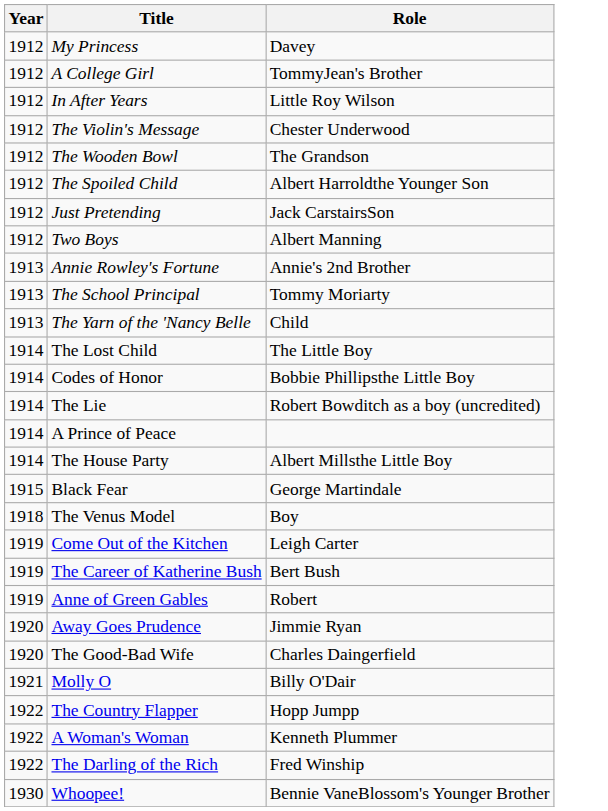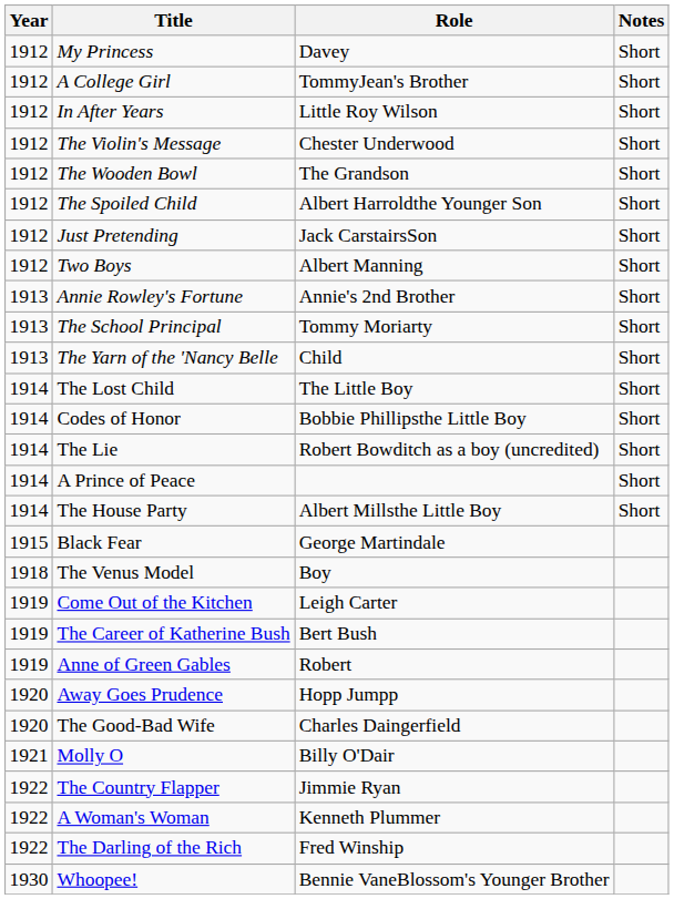 <table class="wikitable">
 <tr>
 <th>Year</th>
 <th>Title</th>
 <th>Role</th>
+<th>Notes</th>
 </tr>
 <tr>
 <td>1912</td>
 <td><em>My Princess </em></td>
 <td>Davey</td>
+<td>Short</td>
 </tr>
 <tr>
 <td>1912</td>
 <td><em>A College Girl </em></td>
 <td>TommyJean's Brother</td>
+<td>Short</td>
 </tr>
 <tr>
 <td>1912</td>
 <td><em>In After Years</em></td>
 <td>Little Roy Wilson</td>
+<td>Short</td>
 </tr>
 <tr>
 <td>1912</td>
 <td><em>The Violin's Message</em></td>
 <td>Chester Underwood</td>
+<td>Short</td>
 </tr>
 <tr>
 <td>1912</td>
 <td><em>The Wooden Bowl</em></td>
 <td>The Grandson</td>
+<td>Short</td>
 </tr>
 <tr>
 <td>1912</td>
 <td><em>The Spoiled Child</em></td>
 <td>Albert Harroldthe Younger Son</td>
+<td>Short</td>
 </tr>
 <tr>
 <td>1912</td>
 <td><em>Just Pretending</em></td>
 <td>Jack CarstairsSon</td>
+<td>Short</td>
 </tr>
 <tr>
 <td>1912</td>
 <td><em>Two Boys</em></td>
 <td>Albert Manning</td>
+<td>Short</td>
 </tr>
 <tr>
 <td>1913</td>
 <td><em>Annie Rowley's Fortune</em></td>
 <td>Annie's 2nd Brother</td>
+<td>Short</td>
 </tr>
 <tr>
 <td>1913</td>
 <td><em>The School Principal</em></td>
 <td>Tommy Moriarty</td>
+<td>Short</td>
 </tr>
 <tr>
 <td>1913</td>
 <td><em>The Yarn of the 'Nancy Belle<strong></td>
 <td>Child</td>
+<td>Short</td>
 </tr>
 <tr>
 <td>1914</td>
 <td></em>The Lost Child<em></td>
 <td>The Little Boy</td>
+<td>Short</td>
 </tr>
 <tr>
 <td>1914</td>
 <td></em>Codes of Honor<em></td>
 <td>Bobbie Phillipsthe Little Boy</td>
+<td>Short</td>
 </tr>
 <tr>
 <td>1914</td>
 <td></em>The Lie<em></td>
 <td>Robert Bowditch as a boy (uncredited)</td>
+<td>Short</td>
 </tr>
 <tr>
 <td>1914</td>
 <td></em>A Prince of Peace<em></td>
 <td></td>
+<td>Short</td>
 </tr>
 <tr>
 <td>1914</td>
 <td></em>The House Party<em></td>
 <td>Albert Millsthe Little Boy</td>
+<td>Short</td>
 </tr>
 <tr>
 <td>1915</td>
 <td></em>Black Fear<em></td>
 <td>George Martindale</td>
+<td></td>
 </tr>
 <tr>
 <td>1918</td>
 <td></em>The Venus Model<em></td>
 <td>Boy</td>
+<td></td>
 </tr>
 <tr>
 <td>1919</td>
 <td></em><a href='#'>Come Out of the Kitchen</a><em></td>
 <td>Leigh Carter</td>
+<td></td>
 </tr>
 <tr>
 <td>1919</td>
 <td></em><a href='#'>The Career of Katherine Bush</a><em></td>
 <td>Bert Bush</td>
+<td></td>
 </tr>
 <tr>
 <td>1919</td>
 <td></em><a href='#'>Anne of Green Gables</a><em></td>
 <td>Robert</td>
+<td></td>
 </tr>
 <tr>
 <td>1920</td>
 <td></em><a href='#'>Away Goes Prudence</a><em></td>
-<td>Jimmie Ryan</td>
+<td>Hopp Jumpp</td>
+<td></td>
 </tr>
 <tr>
 <td>1920</td>
 <td></em>The Good-Bad Wife<em></td>
 <td>Charles Daingerfield</td>
+<td></td>
 </tr>
 <tr>
 <td>1921</td>
 <td></em><a href='#'>Molly O</a><em></td>
 <td>Billy O'Dair</td>
+<td></td>
 </tr>
 <tr>
 <td>1922</td>
 <td></em><a href='#'>The Country Flapper</a><em></td>
-<td>Hopp Jumpp</td>
+<td>Jimmie Ryan</td>
+<td></td>
 </tr>
 <tr>
 <td>1922</td>
 <td></em><a href='#'>A Woman's Woman</a><em></td>
 <td>Kenneth Plummer</td>
+<td></td>
 </tr>
 <tr>
 <td>1922</td>
 <td></em><a href='#'>The Darling of the Rich</a><em></td>
 <td>Fred Winship</td>
+<td></td>
 </tr>
 <tr>
 <td>1930</td>
 <td></em><a href='#'>Whoopee!</a><em></td>
 <td>Bennie VaneBlossom's Younger Brother</td>
+<td></td>
 </tr>
 </table>
